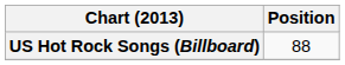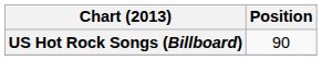 <table class="wikitable plainrowheaders sortable">
 <tr>
 <th>Chart (2013)</th>
 <th>Position</th>
 </tr>
 <tr>
 <th scope="row">US Hot Rock Songs (<em>Billboard</em>)</th>
-<td style="text-align:center;">88</td>
+<td style="text-align:center;">90</td>
 </tr>
 <tr>
 </tr>
 </table>
